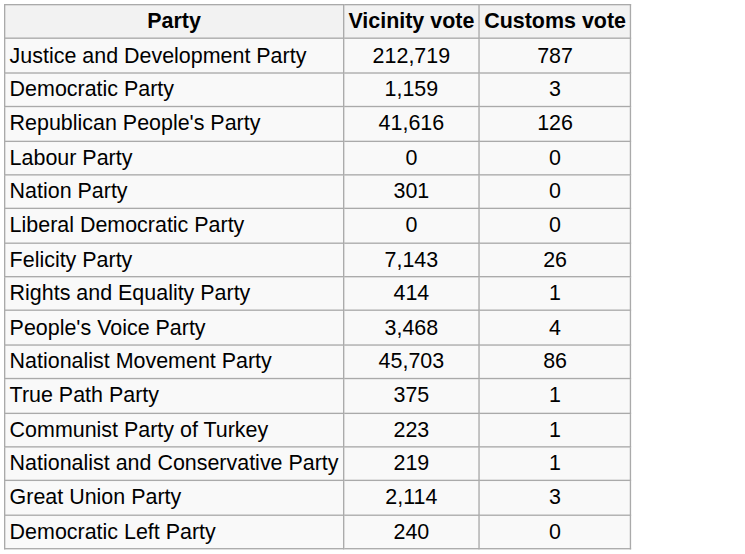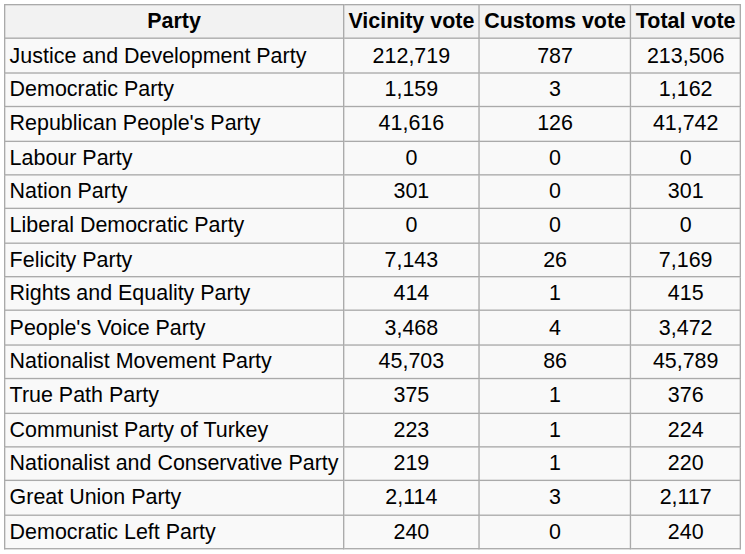 <table class="wikitable sortable">
 <tr>
 <th style="text-align:center;">Party</th>
 <th style="text-align:center;">Vicinity vote</th>
 <th style="text-align:center;">Customs vote</th>
+<th style="text-align:center;">Total vote</th>
 </tr>
 <tr>
 <td>Justice and Development Party</td>
 <td style="text-align:center;">212,719</td>
 <td style="text-align:center;">787</td>
+<td style="text-align:center;">213,506</td>
 </tr>
 <tr>
 <td>Democratic Party</td>
 <td style="text-align:center;">1,159</td>
 <td style="text-align:center;">3</td>
+<td style="text-align:center;">1,162</td>
 </tr>
 <tr>
 <td>Republican People's Party</td>
 <td style="text-align:center;">41,616</td>
 <td style="text-align:center;">126</td>
+<td style="text-align:center;">41,742</td>
 </tr>
 <tr>
 <td>Labour Party</td>
+<td style="text-align:center;">0</td>
 <td style="text-align:center;">0</td>
 <td style="text-align:center;">0</td>
 </tr>
 <tr>
 <td>Nation Party</td>
 <td style="text-align:center;">301</td>
 <td style="text-align:center;">0</td>
+<td style="text-align:center;">301</td>
 </tr>
 <tr>
 <td>Liberal Democratic Party</td>
+<td style="text-align:center;">0</td>
 <td style="text-align:center;">0</td>
 <td style="text-align:center;">0</td>
 </tr>
 <tr>
 <td>Felicity Party</td>
 <td style="text-align:center;">7,143</td>
 <td style="text-align:center;">26</td>
+<td style="text-align:center;">7,169</td>
 </tr>
 <tr>
 <td>Rights and Equality Party</td>
 <td style="text-align:center;">414</td>
 <td style="text-align:center;">1</td>
+<td style="text-align:center;">415</td>
 </tr>
 <tr>
 <td>People's Voice Party</td>
 <td style="text-align:center;">3,468</td>
 <td style="text-align:center;">4</td>
+<td style="text-align:center;">3,472</td>
 </tr>
 <tr>
 <td>Nationalist Movement Party</td>
 <td style="text-align:center;">45,703</td>
 <td style="text-align:center;">86</td>
+<td style="text-align:center;">45,789</td>
 </tr>
 <tr>
 <td>True Path Party</td>
 <td style="text-align:center;">375</td>
 <td style="text-align:center;">1</td>
+<td style="text-align:center;">376</td>
 </tr>
 <tr>
 <td>Communist Party of Turkey</td>
 <td style="text-align:center;">223</td>
 <td style="text-align:center;">1</td>
+<td style="text-align:center;">224</td>
 </tr>
 <tr>
 <td>Nationalist and Conservative Party</td>
 <td style="text-align:center;">219</td>
 <td style="text-align:center;">1</td>
+<td style="text-align:center;">220</td>
 </tr>
 <tr>
 <td>Great Union Party</td>
 <td style="text-align:center;">2,114</td>
 <td style="text-align:center;">3</td>
+<td style="text-align:center;">2,117</td>
 </tr>
 <tr>
 <td>Democratic Left Party</td>
 <td style="text-align:center;">240</td>
 <td style="text-align:center;">0</td>
+<td style="text-align:center;">240</td>
 </tr>
 </table>
